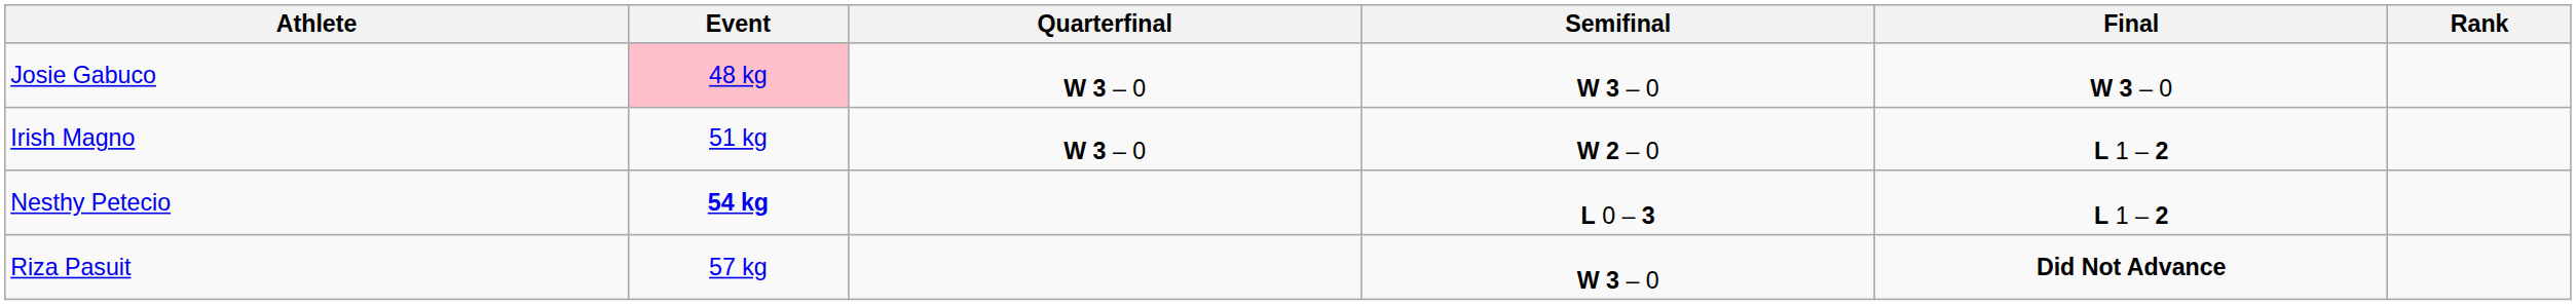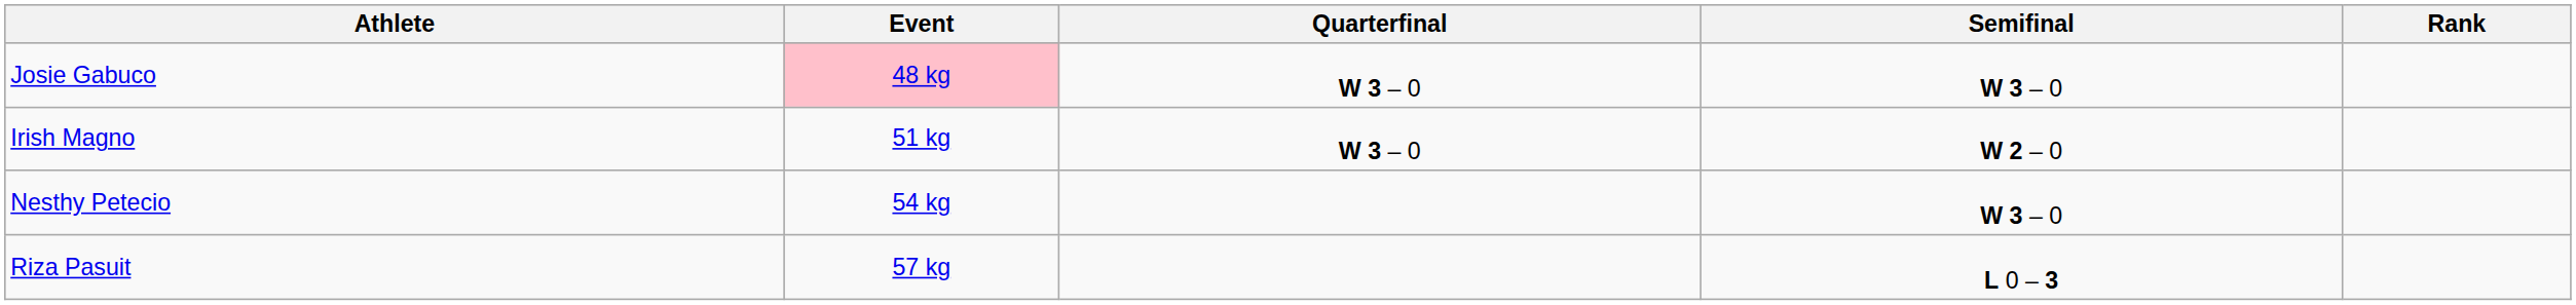 <table class="wikitable" width="98%" style="text-align:left; font-size:90%">
 <tr>
 <th width="17%">Athlete</th>
 <th width="6%">Event</th>
 <th width="14%">Quarterfinal</th>
 <th width="14%">Semifinal</th>
-<th width="14%">Final</th>
 <th width="5%">Rank</th>
 </tr>
 <tr align=center>
 <td align=left><a href='#'>Josie Gabuco</a></td>
 <td style="background: pink;"><a href='#'>48 kg</a></td>
-<td> <br> <strong>W</strong> <strong>3</strong> – 0</td>
 <td> <br> <strong>W</strong> <strong>3</strong> – 0</td>
 <td> <br> <strong>W</strong> <strong>3</strong> – 0</td>
 <td></td>
 </tr>
 <tr align=center>
 <td align=left><a href='#'>Irish Magno</a></td>
 <td><a href='#'>51 kg</a></td>
 <td> <br> <strong>W</strong> <strong>3</strong> – 0</td>
 <td> <br> <strong>W</strong> <strong>2</strong> – 0</td>
-<td> <br> <strong>L</strong> 1 – <strong>2</strong></td>
 <td></td>
 </tr>
 <tr align=center>
 <td align=left><a href='#'>Nesthy Petecio</a></td>
-<td><strong><a href='#'>54 kg</a></strong></td>
+<td><a href='#'>54 kg</a></td>
 <td></td>
-<td> <br> <strong>L</strong> 0 – <strong>3</strong></td>
-<td> <br> <strong>L</strong> 1 – <strong>2</strong></td>
+<td> <br> <strong>W</strong> <strong>3</strong> – 0</td>
 <td></td>
 </tr>
 <tr align=center>
 <td align=left><a href='#'>Riza Pasuit</a></td>
 <td><a href='#'>57 kg</a></td>
 <td></td>
-<td> <br> <strong>W</strong> <strong>3</strong> – 0</td>
-<td><strong>Did Not Advance</strong></td>
+<td> <br> <strong>L</strong> 0 – <strong>3</strong></td>
 <td></td>
 </tr>
 </table>
